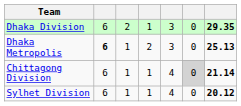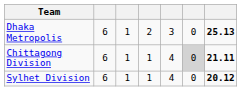 <table class="wikitable" style="text-align:center">
 <tr>
 <th style="width:120px">Team</th>
 <th style="width:25px"></th>
 <th style="width:25px"></th>
 <th style="width:25px"></th>
 <th style="width:25px"></th>
 <th style="width:25px"></th>
 <th style="width:25px"></th>
 </tr>
-<tr style="background:#cfc;">
-<td style="text-align:left"><a href='#'>Dhaka Division</a></td>
-<td>6</td>
-<td>2</td>
-<td>1</td>
-<td>3</td>
-<td>0</td>
-<td><strong>29.35</strong></td>
-</tr>
 <tr>
 <td style="text-align:left"><a href='#'>Dhaka Metropolis</a></td>
-<td><strong>6</strong></td>
+<td>6</td>
 <td>1</td>
 <td>2</td>
 <td>3</td>
 <td>0</td>
 <td><strong>25.13</strong></td>
 </tr>
 <tr>
 <td style="text-align:left"><a href='#'>Chittagong Division</a></td>
 <td>6</td>
 <td>1</td>
 <td>1</td>
 <td>4</td>
 <td style="background: lightgrey;">0</td>
-<td><strong>21.14</strong></td>
+<td><strong>21.11</strong></td>
 </tr>
 <tr>
 <td style="text-align:left"><a href='#'>Sylhet Division</a></td>
 <td>6</td>
 <td>1</td>
 <td>1</td>
 <td>4</td>
 <td>0</td>
 <td><strong>20.12</strong></td>
 </tr>
 </table>
